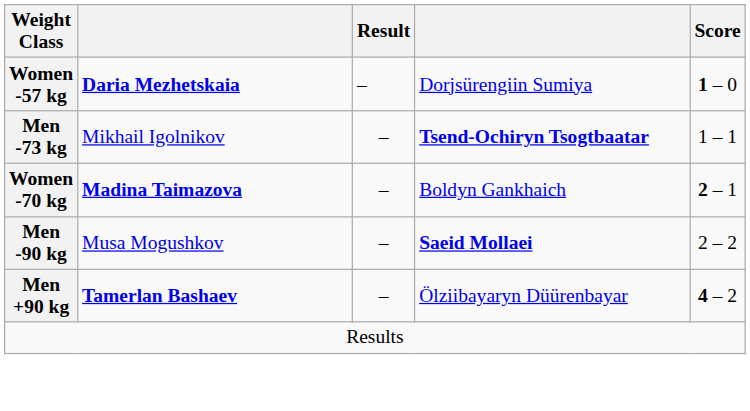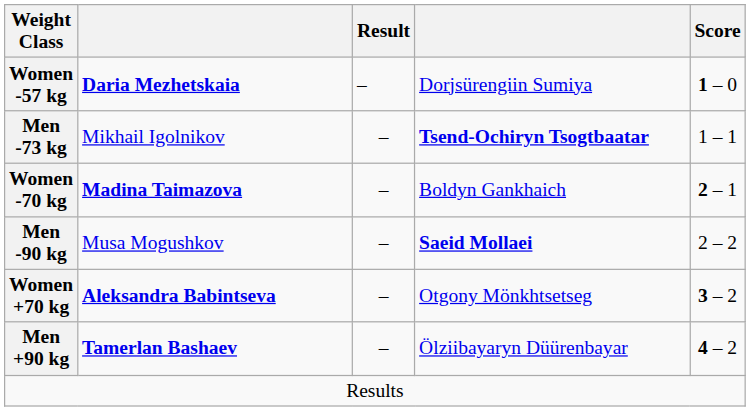 <table class="wikitable">
 <tr>
 <th>Weight Class</th>
 <th style="width: 230px;"></th>
 <th>Result</th>
 <th style="width: 230px;"></th>
 <th>Score</th>
 </tr>
 <tr>
 <th>Women -57 kg</th>
 <td><strong><a href='#'>Daria Mezhetskaia</a></strong></td>
 <td><strong></strong> – </td>
 <td><a href='#'>Dorjsürengiin Sumiya</a></td>
 <td align=center><strong>1</strong> – 0</td>
 </tr>
 <tr>
 <th>Men -73 kg</th>
 <td><a href='#'>Mikhail Igolnikov</a></td>
 <td align=center> – <strong></strong></td>
 <td><strong><a href='#'>Tsend-Ochiryn Tsogtbaatar</a></strong></td>
 <td align=center>1 – 1</td>
 </tr>
 <tr>
 <th>Women -70 kg</th>
 <td><strong><a href='#'>Madina Taimazova</a></strong></td>
 <td align=center><strong></strong> – </td>
 <td><a href='#'>Boldyn Gankhaich</a></td>
 <td align=center><strong>2</strong> – 1</td>
 </tr>
 <tr>
 <th>Men -90 kg</th>
 <td><a href='#'>Musa Mogushkov</a></td>
 <td align=center> – <strong></strong></td>
 <td><strong><a href='#'>Saeid Mollaei</a></strong></td>
 <td align=center>2 – 2</td>
 </tr>
 <tr>
+<th>Women +70 kg</th>
+<td><strong><a href='#'>Aleksandra Babintseva</a></strong></td>
+<td align=center><strong></strong> – </td>
+<td><a href='#'>Otgony Mönkhtsetseg</a></td>
+<td align=center><strong>3</strong> – 2</td>
+</tr>
+<tr>
 <th>Men +90 kg</th>
 <td><strong><a href='#'>Tamerlan Bashaev</a></strong></td>
 <td align=center><strong></strong> – </td>
 <td><a href='#'>Ölziibayaryn Düürenbayar</a></td>
 <td align=center><strong>4</strong> – 2</td>
 </tr>
 <tr>
 <td align=center colspan=5>Results</td>
 </tr>
 </table>
